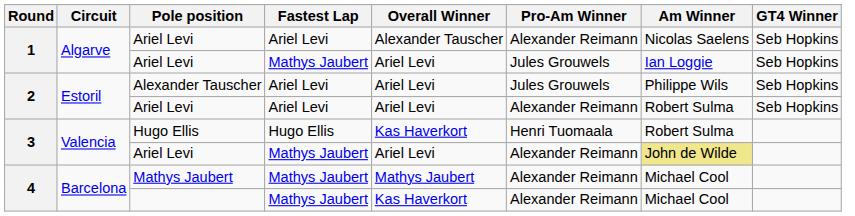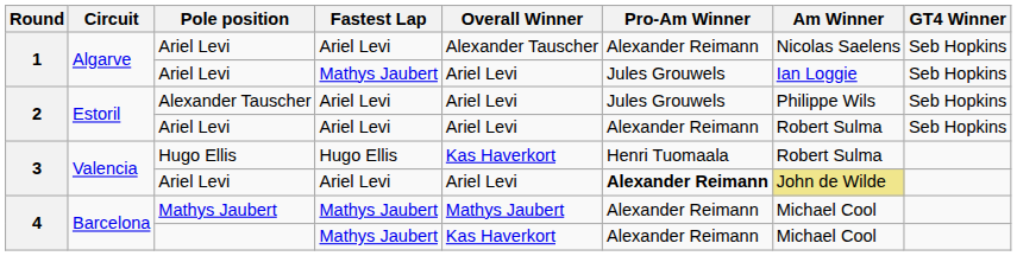 <table class="wikitable" style="font-size:85%;">
 <tr>
 <th>Round</th>
 <th>Circuit</th>
 <th>Pole position</th>
 <th>Fastest Lap</th>
 <th>Overall Winner</th>
 <th>Pro-Am Winner</th>
 <th>Am Winner</th>
 <th>GT4 Winner</th>
 </tr>
 <tr>
 <th rowspan="2">1</th>
 <td rowspan="2"> <a href='#'>Algarve</a></td>
 <td> Ariel Levi</td>
 <td> Ariel Levi</td>
 <td nowrap> Alexander Tauscher</td>
 <td nowrap> Alexander Reimann</td>
 <td nowrap> Nicolas Saelens</td>
 <td nowrap> Seb Hopkins</td>
 </tr>
 <tr>
 <td> Ariel Levi</td>
 <td nowrap> <a href='#'>Mathys Jaubert</a></td>
 <td> Ariel Levi</td>
 <td> Jules Grouwels</td>
 <td> <a href='#'>Ian Loggie</a></td>
 <td> Seb Hopkins</td>
 </tr>
 <tr>
 <th rowspan="2">2</th>
 <td rowspan="2"> <a href='#'>Estoril</a></td>
 <td nowrap> Alexander Tauscher</td>
 <td> Ariel Levi</td>
 <td> Ariel Levi</td>
 <td> Jules Grouwels</td>
 <td> Philippe Wils</td>
 <td> Seb Hopkins</td>
 </tr>
 <tr>
 <td> Ariel Levi</td>
 <td> Ariel Levi</td>
 <td> Ariel Levi</td>
 <td> Alexander Reimann</td>
 <td> Robert Sulma</td>
 <td> Seb Hopkins</td>
 </tr>
 <tr>
 <th rowspan="2">3</th>
 <td rowspan="2"> <a href='#'>Valencia</a></td>
 <td> Hugo Ellis</td>
 <td> Hugo Ellis</td>
 <td> <a href='#'>Kas Haverkort</a></td>
 <td> Henri Tuomaala</td>
 <td> Robert Sulma</td>
 <td></td>
 </tr>
 <tr>
 <td> Ariel Levi</td>
-<td> <a href='#'>Mathys Jaubert</a></td>
 <td> Ariel Levi</td>
-<td> Alexander Reimann</td>
+<td> Ariel Levi</td>
+<td><strong> Alexander Reimann</strong></td>
 <td style="background: khaki;"> John de Wilde</td>
 <td></td>
 </tr>
 <tr>
 <th rowspan="2">4</th>
 <td rowspan="2"> <a href='#'>Barcelona</a></td>
 <td> <a href='#'>Mathys Jaubert</a></td>
 <td> <a href='#'>Mathys Jaubert</a></td>
 <td> <a href='#'>Mathys Jaubert</a></td>
 <td> Alexander Reimann</td>
 <td> Michael Cool</td>
 <td></td>
 </tr>
 <tr>
 <td></td>
 <td> <a href='#'>Mathys Jaubert</a></td>
 <td> <a href='#'>Kas Haverkort</a></td>
 <td> Alexander Reimann</td>
 <td> Michael Cool</td>
 <td></td>
 </tr>
 </table>
